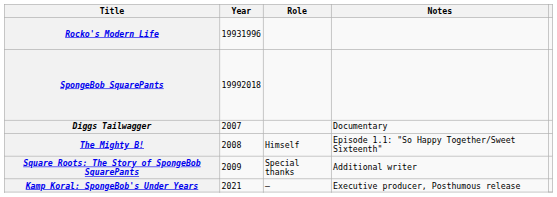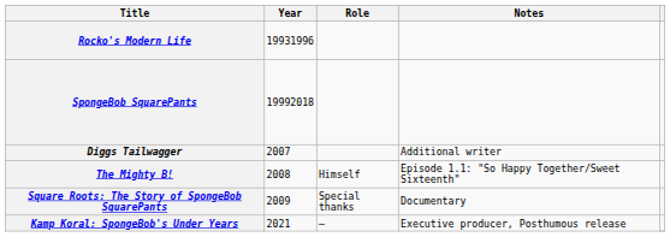 <table class="wikitable plainrowheaders sortable">
 <tr>
 <th scope="col">Title</th>
 <th scope="col">Year</th>
 <th scope="col">Role</th>
 <th scope="col" class="unsortable">Notes</th>
 <th scope="col" class="unsortable"></th>
 </tr>
 <tr>
 <th scope=row><em><a href='#'>Rocko's Modern Life</a></em></th>
 <td>19931996</td>
 <td style="text-align:center;"></td>
 <td></td>
 <td style="text-align:center;"><br><br><br></td>
 </tr>
 <tr>
 <th scope=row><em><a href='#'>SpongeBob SquarePants</a></em></th>
 <td>19992018</td>
 <td></td>
 <td></td>
 <td style="text-align:center;"><br><br><br><br><br><br><br></td>
 </tr>
 <tr>
 <th scope=row><em>Diggs Tailwagger</em></th>
 <td>2007</td>
 <td style="text-align:center;"></td>
-<td>Documentary</td>
+<td>Additional writer</td>
 <td style="text-align:center;"></td>
 </tr>
 <tr>
 <th scope=row><em><a href='#'>The Mighty B!</a></em></th>
 <td>2008</td>
 <td>Himself</td>
 <td>Episode 1.1: "So Happy Together/Sweet Sixteenth"</td>
 <td style="text-align:center;"></td>
 </tr>
 <tr>
 <th scope=row><em><a href='#'>Square Roots: The Story of SpongeBob SquarePants</a></em></th>
 <td>2009</td>
 <td>Special thanks</td>
-<td>Additional writer</td>
+<td>Documentary</td>
 <td style="text-align:center;"></td>
 </tr>
 <tr>
 <th rowspan="2" scope="row"><em><a href='#'>Kamp Koral: SpongeBob's Under Years</a></em></th>
 <td rowspan="2">2021</td>
 <td rowspan="2">—</td>
 <td rowspan="2">Executive producer, Posthumous release</td>
 <td style="text-align:center;"></td>
 </tr>
 <tr>
 </tr>
 </table>
